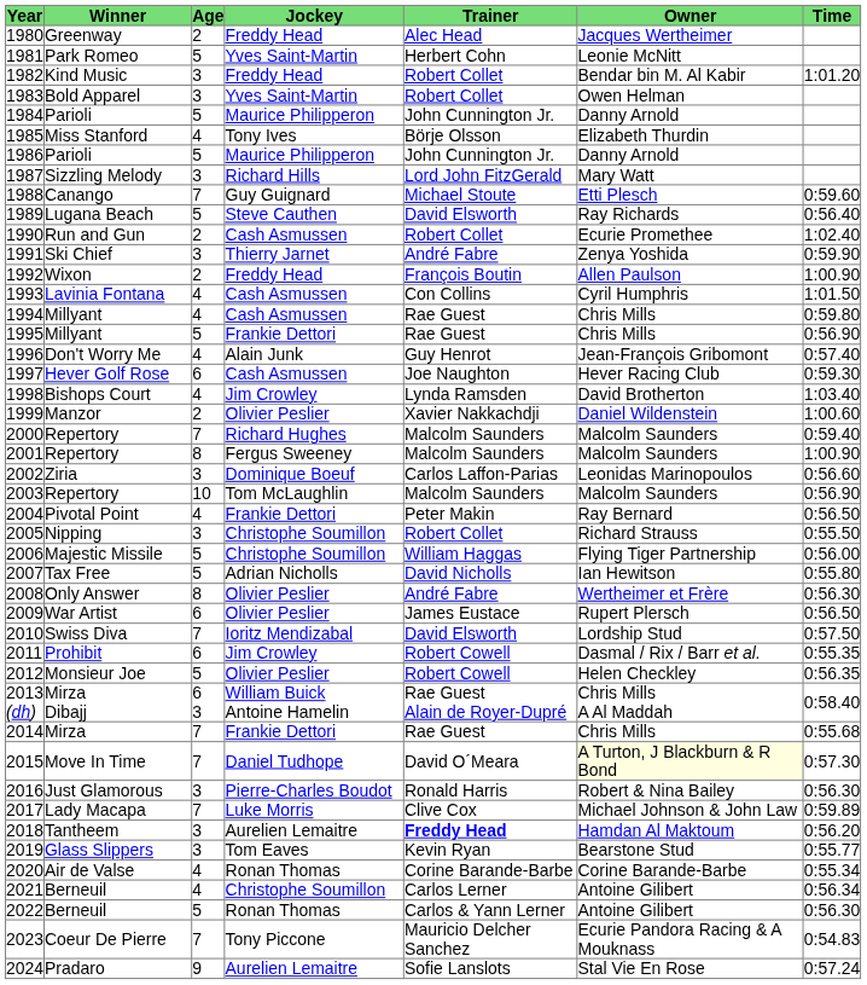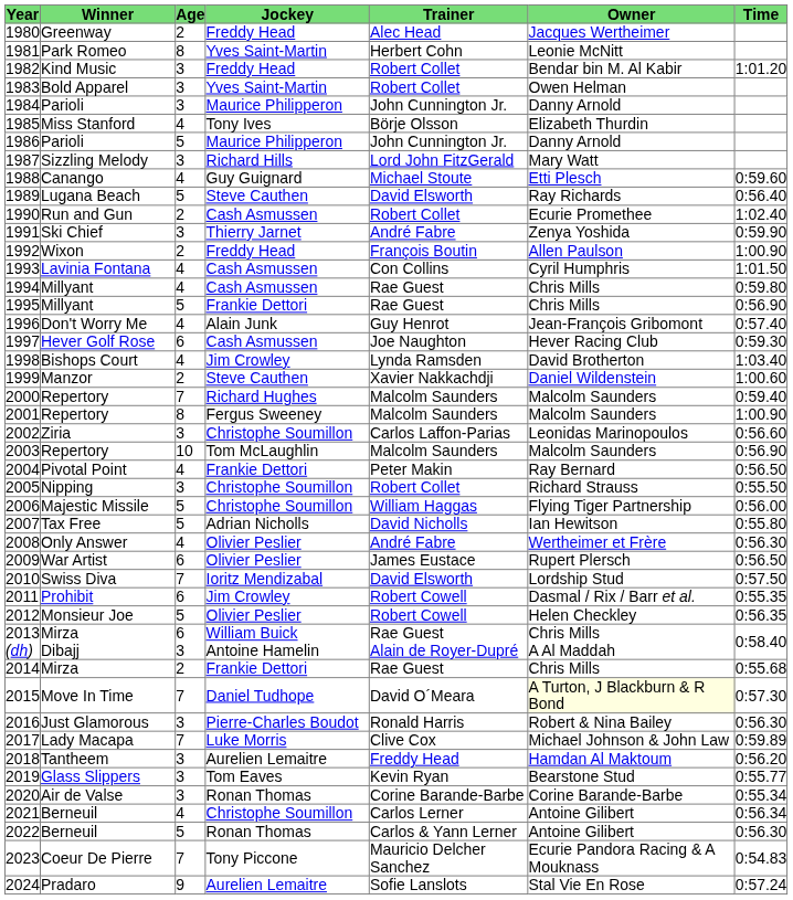 <table class = "sortable" | border="1" cellpadding="0" style="border-collapse: collapse; font-size:90%">
 <tr bgcolor="#77dd77" align="center">
 <th>Year</th>
 <th>Winner</th>
 <th>Age</th>
 <th>Jockey</th>
 <th>Trainer</th>
 <th>Owner</th>
 <th>Time</th>
 </tr>
 <tr>
 <td>1980</td>
 <td width=125px>Greenway</td>
 <td>2</td>
 <td width=152px><a href='#'>Freddy Head</a></td>
 <td width=147px><a href='#'>Alec Head</a></td>
 <td width=192px><a href='#'>Jacques Wertheimer</a></td>
 <td></td>
 </tr>
 <tr>
 <td>1981</td>
 <td>Park Romeo</td>
-<td>5</td>
+<td>8</td>
 <td><a href='#'>Yves Saint-Martin</a></td>
 <td>Herbert Cohn</td>
 <td>Leonie McNitt</td>
 <td></td>
 </tr>
 <tr>
 <td>1982</td>
 <td>Kind Music</td>
 <td>3</td>
 <td><a href='#'>Freddy Head</a></td>
 <td><a href='#'>Robert Collet</a></td>
 <td>Bendar bin M. Al Kabir </td>
 <td>1:01.20</td>
 </tr>
 <tr>
 <td>1983</td>
 <td>Bold Apparel</td>
 <td>3</td>
 <td><a href='#'>Yves Saint-Martin</a></td>
 <td><a href='#'>Robert Collet</a></td>
 <td>Owen Helman</td>
 <td></td>
 </tr>
 <tr>
 <td>1984</td>
 <td>Parioli</td>
-<td>5</td>
+<td>3</td>
 <td><a href='#'>Maurice Philipperon</a></td>
 <td>John Cunnington Jr.</td>
 <td>Danny Arnold</td>
 <td></td>
 </tr>
 <tr>
 <td>1985</td>
 <td>Miss Stanford</td>
 <td>4</td>
 <td>Tony Ives</td>
 <td>Börje Olsson</td>
 <td>Elizabeth Thurdin</td>
 <td></td>
 </tr>
 <tr>
 <td>1986</td>
 <td>Parioli</td>
 <td>5</td>
 <td><a href='#'>Maurice Philipperon</a></td>
 <td>John Cunnington Jr.</td>
 <td>Danny Arnold</td>
 <td></td>
 </tr>
 <tr>
 <td>1987</td>
 <td>Sizzling Melody</td>
 <td>3</td>
 <td><a href='#'>Richard Hills</a></td>
 <td><a href='#'>Lord John FitzGerald</a></td>
 <td>Mary Watt</td>
 <td></td>
 </tr>
 <tr>
 <td>1988</td>
 <td>Canango</td>
-<td>7</td>
+<td>4</td>
 <td>Guy Guignard</td>
 <td><a href='#'>Michael Stoute</a></td>
 <td><a href='#'>Etti Plesch</a></td>
 <td>0:59.60</td>
 </tr>
 <tr>
 <td>1989</td>
 <td>Lugana Beach</td>
 <td>5</td>
 <td><a href='#'>Steve Cauthen</a></td>
 <td><a href='#'>David Elsworth</a></td>
 <td>Ray Richards</td>
 <td>0:56.40</td>
 </tr>
 <tr>
 <td>1990</td>
 <td>Run and Gun</td>
 <td>2</td>
 <td><a href='#'>Cash Asmussen</a></td>
 <td><a href='#'>Robert Collet</a></td>
 <td>Ecurie Promethee</td>
 <td>1:02.40</td>
 </tr>
 <tr>
 <td>1991</td>
 <td>Ski Chief</td>
 <td>3</td>
 <td><a href='#'>Thierry Jarnet</a></td>
 <td><a href='#'>André Fabre</a></td>
 <td>Zenya Yoshida</td>
 <td>0:59.90</td>
 </tr>
 <tr>
 <td>1992</td>
 <td>Wixon</td>
 <td>2</td>
 <td><a href='#'>Freddy Head</a></td>
 <td><a href='#'>François Boutin</a></td>
 <td><a href='#'>Allen Paulson</a></td>
 <td>1:00.90</td>
 </tr>
 <tr>
 <td>1993</td>
 <td><a href='#'>Lavinia Fontana</a></td>
 <td>4</td>
 <td><a href='#'>Cash Asmussen</a></td>
 <td>Con Collins</td>
 <td>Cyril Humphris</td>
 <td>1:01.50</td>
 </tr>
 <tr>
 <td>1994</td>
 <td>Millyant</td>
 <td>4</td>
 <td><a href='#'>Cash Asmussen</a></td>
 <td>Rae Guest</td>
 <td>Chris Mills</td>
 <td>0:59.80</td>
 </tr>
 <tr>
 <td>1995</td>
 <td>Millyant</td>
 <td>5</td>
 <td><a href='#'>Frankie Dettori</a></td>
 <td>Rae Guest</td>
 <td>Chris Mills</td>
 <td>0:56.90</td>
 </tr>
 <tr>
 <td>1996</td>
 <td>Don't Worry Me</td>
 <td>4</td>
 <td>Alain Junk</td>
 <td>Guy Henrot</td>
 <td><span>Jean-François Gribomont</span></td>
 <td>0:57.40</td>
 </tr>
 <tr>
 <td>1997</td>
 <td><a href='#'>Hever Golf Rose</a></td>
 <td>6</td>
 <td><a href='#'>Cash Asmussen</a></td>
 <td>Joe Naughton</td>
 <td>Hever Racing Club</td>
 <td>0:59.30</td>
 </tr>
 <tr>
 <td>1998</td>
 <td>Bishops Court</td>
 <td>4</td>
 <td><a href='#'>Jim Crowley</a></td>
 <td>Lynda Ramsden</td>
 <td>David Brotherton</td>
 <td>1:03.40</td>
 </tr>
 <tr>
 <td>1999</td>
 <td>Manzor</td>
 <td>2</td>
-<td><a href='#'>Olivier Peslier</a></td>
+<td><a href='#'>Steve Cauthen</a></td>
 <td>Xavier Nakkachdji</td>
 <td><a href='#'>Daniel Wildenstein</a></td>
 <td>1:00.60</td>
 </tr>
 <tr>
 <td>2000</td>
 <td>Repertory</td>
 <td>7</td>
 <td><a href='#'>Richard Hughes</a></td>
 <td>Malcolm Saunders</td>
 <td>Malcolm Saunders</td>
 <td>0:59.40</td>
 </tr>
 <tr>
 <td>2001</td>
 <td>Repertory</td>
 <td>8</td>
 <td>Fergus Sweeney</td>
 <td>Malcolm Saunders</td>
 <td>Malcolm Saunders</td>
 <td>1:00.90</td>
 </tr>
 <tr>
 <td>2002</td>
 <td>Ziria</td>
 <td>3</td>
-<td><a href='#'>Dominique Boeuf</a></td>
+<td><a href='#'>Christophe Soumillon</a></td>
 <td>Carlos Laffon-Parias</td>
 <td>Leonidas Marinopoulos</td>
 <td>0:56.60</td>
 </tr>
 <tr>
 <td>2003</td>
 <td>Repertory</td>
 <td>10</td>
 <td>Tom McLaughlin</td>
 <td>Malcolm Saunders</td>
 <td>Malcolm Saunders</td>
 <td>0:56.90</td>
 </tr>
 <tr>
 <td>2004</td>
 <td>Pivotal Point</td>
 <td>4</td>
 <td><a href='#'>Frankie Dettori</a></td>
 <td>Peter Makin</td>
 <td>Ray Bernard</td>
 <td>0:56.50</td>
 </tr>
 <tr>
 <td>2005</td>
 <td>Nipping</td>
 <td>3</td>
 <td><a href='#'>Christophe Soumillon</a></td>
 <td><a href='#'>Robert Collet</a></td>
 <td>Richard Strauss</td>
 <td>0:55.50</td>
 </tr>
 <tr>
 <td>2006</td>
 <td>Majestic Missile</td>
 <td>5</td>
 <td><a href='#'>Christophe Soumillon</a></td>
 <td><a href='#'>William Haggas</a></td>
 <td>Flying Tiger Partnership</td>
 <td>0:56.00</td>
 </tr>
 <tr>
 <td>2007</td>
 <td>Tax Free</td>
 <td>5</td>
 <td>Adrian Nicholls</td>
 <td><a href='#'>David Nicholls</a></td>
 <td>Ian Hewitson</td>
 <td>0:55.80</td>
 </tr>
 <tr>
 <td>2008</td>
 <td>Only Answer</td>
-<td>8</td>
+<td>4</td>
 <td><a href='#'>Olivier Peslier</a></td>
 <td><a href='#'>André Fabre</a></td>
 <td><a href='#'>Wertheimer et Frère</a></td>
 <td>0:56.30</td>
 </tr>
 <tr>
 <td>2009</td>
 <td>War Artist</td>
 <td>6</td>
 <td><a href='#'>Olivier Peslier</a></td>
 <td>James Eustace</td>
 <td>Rupert Plersch</td>
 <td>0:56.50</td>
 </tr>
 <tr>
 <td>2010</td>
 <td>Swiss Diva</td>
 <td>7</td>
 <td><a href='#'>Ioritz Mendizabal</a></td>
 <td><a href='#'>David Elsworth</a></td>
 <td>Lordship Stud</td>
 <td>0:57.50</td>
 </tr>
 <tr>
 <td>2011</td>
 <td><a href='#'>Prohibit</a></td>
 <td>6</td>
 <td><a href='#'>Jim Crowley</a></td>
 <td><a href='#'>Robert Cowell</a></td>
 <td>Dasmal / Rix / Barr <em>et al.</em> </td>
 <td>0:55.35</td>
 </tr>
 <tr>
 <td>2012</td>
 <td>Monsieur Joe</td>
 <td>5</td>
 <td><a href='#'>Olivier Peslier</a></td>
 <td><a href='#'>Robert Cowell</a></td>
 <td>Helen Checkley</td>
 <td>0:56.35</td>
 </tr>
 <tr>
 <td>2013<br><em>(<a href='#'>dh</a>)</em></td>
 <td>Mirza<br>Dibajj</td>
 <td>6<br>3</td>
 <td><a href='#'>William Buick</a><br>Antoine Hamelin</td>
 <td>Rae Guest<br><a href='#'>Alain de Royer-Dupré</a></td>
 <td>Chris Mills<br>A Al Maddah</td>
 <td>0:58.40</td>
 </tr>
 <tr>
 <td>2014</td>
 <td>Mirza</td>
-<td>7</td>
+<td>2</td>
 <td><a href='#'>Frankie Dettori</a></td>
 <td>Rae Guest</td>
 <td>Chris Mills</td>
 <td>0:55.68</td>
 </tr>
 <tr>
 <td>2015</td>
 <td>Move In Time</td>
 <td>7</td>
 <td><a href='#'>Daniel Tudhope</a></td>
 <td>David O´Meara</td>
 <td style="background: lightyellow;">A Turton, J Blackburn & R Bond</td>
 <td>0:57.30</td>
 </tr>
 <tr>
 <td>2016</td>
 <td>Just Glamorous</td>
 <td>3</td>
 <td><a href='#'>Pierre-Charles Boudot</a></td>
 <td>Ronald Harris</td>
 <td>Robert & Nina Bailey</td>
 <td>0:56.30</td>
 </tr>
 <tr>
 <td>2017</td>
 <td>Lady Macapa</td>
 <td>7</td>
 <td><a href='#'>Luke Morris</a></td>
 <td>Clive Cox</td>
 <td>Michael Johnson & John Law</td>
 <td>0:59.89</td>
 </tr>
 <tr>
 <td>2018</td>
 <td>Tantheem</td>
 <td>3</td>
 <td>Aurelien Lemaitre</td>
-<td><strong><a href='#'>Freddy Head</a></strong></td>
+<td><a href='#'>Freddy Head</a></td>
 <td><a href='#'>Hamdan Al Maktoum</a></td>
 <td>0:56.20</td>
 </tr>
 <tr>
 <td>2019</td>
 <td><a href='#'>Glass Slippers</a></td>
 <td>3</td>
 <td>Tom Eaves</td>
 <td>Kevin Ryan</td>
 <td>Bearstone Stud</td>
 <td>0:55.77</td>
 </tr>
 <tr>
 <td>2020</td>
 <td>Air de Valse</td>
-<td>4</td>
+<td>3</td>
 <td>Ronan Thomas</td>
 <td>Corine Barande-Barbe</td>
 <td>Corine Barande-Barbe</td>
 <td>0:55.34</td>
 </tr>
 <tr>
 <td>2021</td>
 <td>Berneuil</td>
 <td>4</td>
 <td><a href='#'>Christophe Soumillon</a></td>
 <td>Carlos Lerner</td>
 <td>Antoine Gilibert</td>
 <td>0:56.34</td>
 </tr>
 <tr>
 <td>2022</td>
 <td>Berneuil</td>
 <td>5</td>
 <td>Ronan Thomas</td>
 <td>Carlos & Yann Lerner</td>
 <td>Antoine Gilibert</td>
 <td>0:56.30</td>
 </tr>
 <tr>
 <td>2023</td>
 <td>Coeur De Pierre</td>
 <td>7</td>
 <td>Tony Piccone</td>
 <td>Mauricio Delcher Sanchez</td>
 <td>Ecurie Pandora Racing & A Mouknass</td>
 <td>0:54.83</td>
 </tr>
 <tr>
 <td>2024</td>
 <td>Pradaro</td>
 <td>9</td>
 <td><a href='#'>Aurelien Lemaitre</a></td>
 <td>Sofie Lanslots</td>
 <td>Stal Vie En Rose</td>
 <td>0:57.24</td>
 </tr>
 </table>
